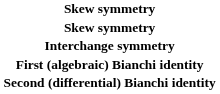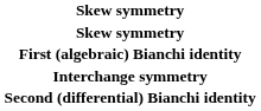 <table>
 <tr>
 <th>Skew symmetry</th>
 <td></td>
 <td></td>
 </tr>
 <tr>
 <th>Skew symmetry</th>
 <td></td>
 <td></td>
 </tr>
 <tr>
-<th>Interchange symmetry</th>
+<th>First (algebraic) Bianchi identity</th>
 <td></td>
 <td></td>
 </tr>
 <tr>
-<th>First (algebraic) Bianchi identity</th>
+<th>Interchange symmetry</th>
 <td></td>
 <td></td>
 </tr>
 <tr>
 <th>Second (differential) Bianchi identity</th>
 <td></td>
 <td></td>
 </tr>
 </table>
